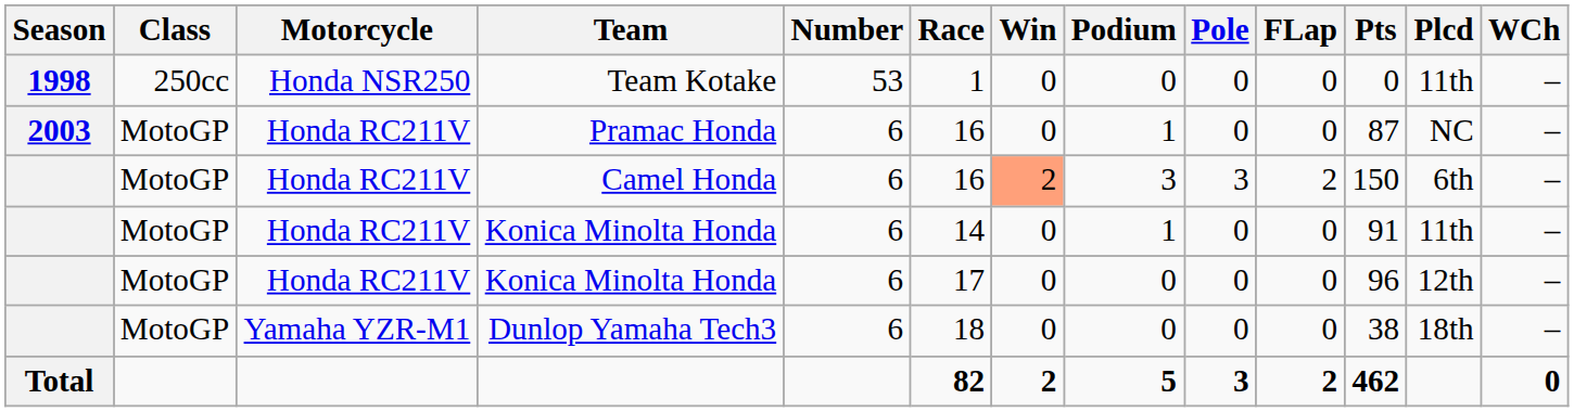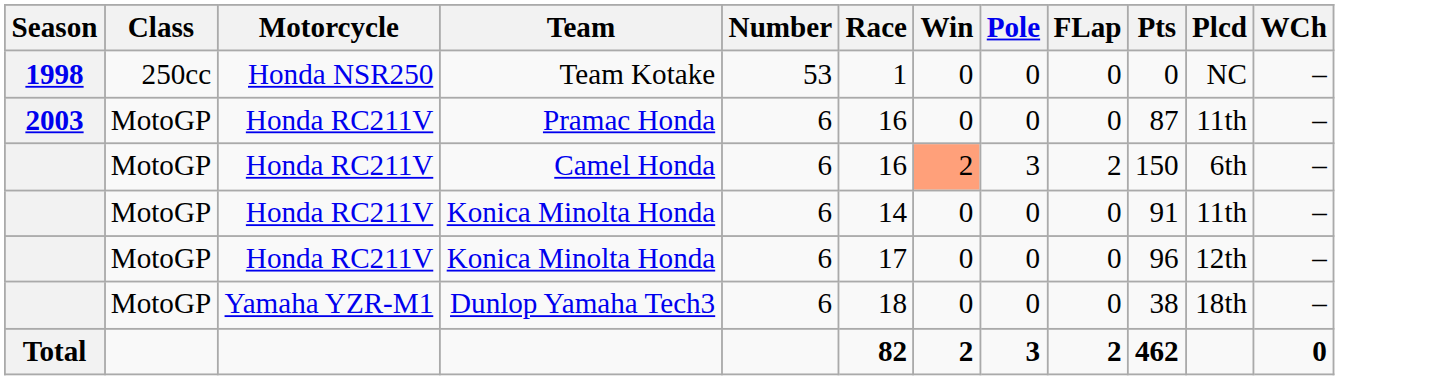 <table class="wikitable" style="text-align:right;">
 <tr>
 <th>Season</th>
 <th>Class</th>
 <th>Motorcycle</th>
 <th>Team</th>
 <th>Number</th>
 <th>Race</th>
 <th>Win</th>
-<th>Podium</th>
 <th><a href='#'>Pole</a></th>
 <th>FLap</th>
 <th>Pts</th>
 <th>Plcd</th>
 <th>WCh</th>
 </tr>
 <tr>
 <th><a href='#'>1998</a></th>
 <td>250cc</td>
 <td><a href='#'>Honda NSR250</a></td>
 <td>Team Kotake</td>
 <td>53</td>
 <td>1</td>
 <td>0</td>
 <td>0</td>
 <td>0</td>
 <td>0</td>
-<td>0</td>
-<td>11th</td>
+<td>NC</td>
 <td> –</td>
 </tr>
 <tr>
 <th><a href='#'>2003</a></th>
 <td>MotoGP</td>
 <td><a href='#'>Honda RC211V</a></td>
 <td><a href='#'>Pramac Honda</a></td>
 <td>6</td>
 <td>16</td>
 <td>0</td>
-<td>1</td>
 <td>0</td>
 <td>0</td>
 <td>87</td>
-<td>NC</td>
+<td>11th</td>
 <td> –</td>
 </tr>
 <tr>
 <th></th>
 <td>MotoGP</td>
 <td><a href='#'>Honda RC211V</a></td>
 <td><a href='#'>Camel Honda</a></td>
 <td>6</td>
 <td>16</td>
 <td style="background: lightsalmon;">2</td>
-<td>3</td>
 <td>3</td>
 <td>2</td>
 <td>150</td>
 <td>6th</td>
 <td> –</td>
 </tr>
 <tr>
 <th></th>
 <td>MotoGP</td>
 <td><a href='#'>Honda RC211V</a></td>
 <td><a href='#'>Konica Minolta Honda</a></td>
 <td>6</td>
 <td>14</td>
 <td>0</td>
-<td>1</td>
 <td>0</td>
 <td>0</td>
 <td>91</td>
 <td>11th</td>
 <td> –</td>
 </tr>
 <tr>
 <th></th>
 <td>MotoGP</td>
 <td><a href='#'>Honda RC211V</a></td>
 <td><a href='#'>Konica Minolta Honda</a></td>
 <td>6</td>
 <td>17</td>
-<td>0</td>
 <td>0</td>
 <td>0</td>
 <td>0</td>
 <td>96</td>
 <td>12th</td>
 <td> –</td>
 </tr>
 <tr>
 <th></th>
 <td>MotoGP</td>
 <td><a href='#'>Yamaha YZR-M1</a></td>
 <td><a href='#'>Dunlop Yamaha Tech3</a></td>
 <td>6</td>
 <td>18</td>
 <td>0</td>
 <td>0</td>
 <td>0</td>
-<td>0</td>
 <td>38</td>
 <td>18th</td>
 <td> –</td>
 </tr>
 <tr>
 <th>Total</th>
 <td></td>
 <td></td>
 <td></td>
 <td></td>
 <td><strong>82</strong></td>
 <td><strong>2</strong></td>
-<td><strong>5</strong></td>
 <td><strong>3</strong></td>
 <td><strong>2</strong></td>
 <td><strong>462</strong></td>
 <td></td>
 <td><strong>0</strong></td>
 </tr>
 </table>
